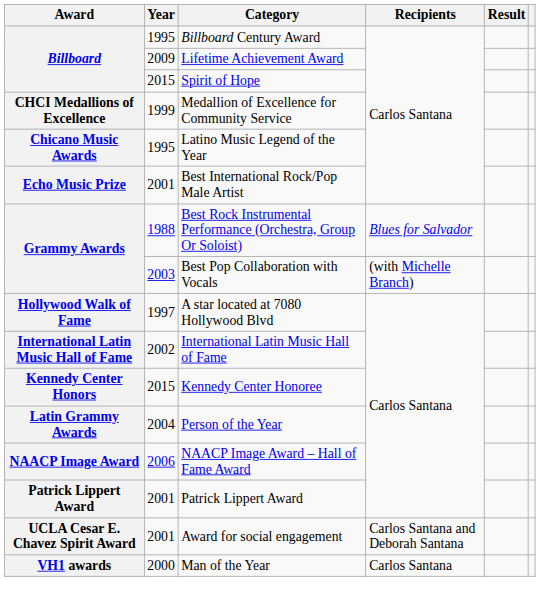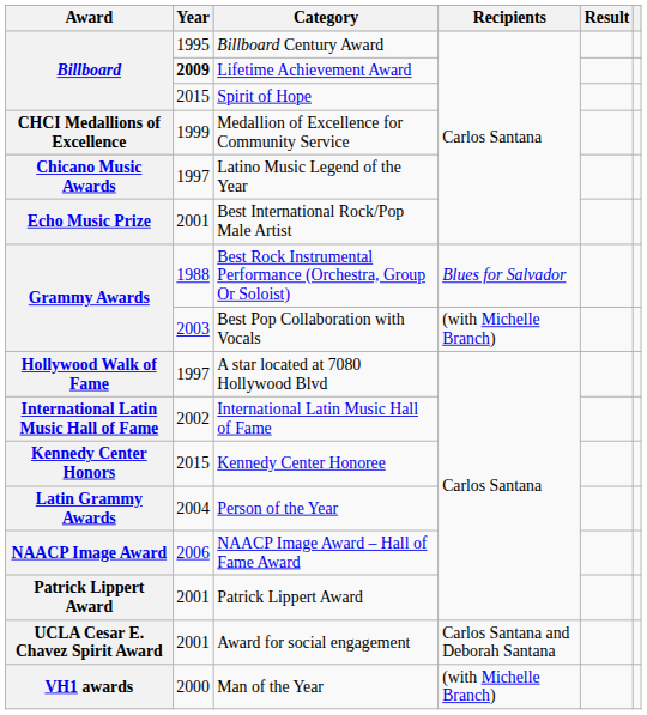 <table class="wikitable sortable plainrowheaders" style="width: 99%;">
 <tr style="background:#ccc; text-align:center;">
 <th scope="col">Award</th>
 <th scope="col">Year</th>
 <th scope="col">Category</th>
 <th scope="col">Recipients</th>
 <th scope="col">Result</th>
 <th scope="col" class="unsortable"></th>
 </tr>
 <tr>
 <th scope="row" rowspan="3"><em><a href='#'>Billboard</a></em></th>
 <td>1995</td>
 <td><em>Billboard</em> Century Award</td>
 <td rowspan="6">Carlos Santana</td>
 <td></td>
 <td style="text-align:center;"></td>
 </tr>
 <tr>
-<td>2009</td>
+<td><strong>2009</strong></td>
 <td><a href='#'>Lifetime Achievement Award</a></td>
 <td></td>
 <td style="text-align:center;"></td>
 </tr>
 <tr>
 <td>2015</td>
 <td><a href='#'>Spirit of Hope</a></td>
 <td></td>
 <td style="text-align:center;"></td>
 </tr>
 <tr>
 <th scope="row">CHCI Medallions of Excellence</th>
 <td>1999</td>
 <td>Medallion of Excellence for Community Service</td>
 <td></td>
 <td style="text-align:center;"></td>
 </tr>
 <tr>
 <th scope="row"><a href='#'>Chicano Music Awards</a></th>
-<td>1995</td>
+<td>1997</td>
 <td>Latino Music Legend of the Year</td>
 <td></td>
 <td style="text-align:center;"></td>
 </tr>
 <tr>
 <th scope="row"><a href='#'>Echo Music Prize</a></th>
 <td>2001</td>
 <td>Best International Rock/Pop Male Artist</td>
 <td></td>
 <td style="text-align:center;"></td>
 </tr>
 <tr>
 <th scope="row" rowspan="2"><a href='#'>Grammy Awards</a></th>
 <td><a href='#'>1988</a></td>
 <td><a href='#'>Best Rock Instrumental Performance (Orchestra, Group Or Soloist)</a></td>
 <td><em><a href='#'>Blues for Salvador</a></em></td>
 <td></td>
 <td style="text-align:center;"></td>
 </tr>
 <tr>
 <td><a href='#'>2003</a></td>
 <td>Best Pop Collaboration with Vocals</td>
 <td> (with <a href='#'>Michelle Branch</a>)</td>
 <td></td>
 <td style="text-align:center;"></td>
 </tr>
 <tr>
 <th scope="row"><a href='#'>Hollywood Walk of Fame</a></th>
 <td>1997</td>
 <td>A star located at 7080 Hollywood Blvd</td>
 <td rowspan="6">Carlos Santana</td>
 <td></td>
 <td style="text-align:center;"></td>
 </tr>
 <tr>
 <th scope="row"><a href='#'>International Latin Music Hall of Fame</a></th>
 <td>2002</td>
 <td><a href='#'>International Latin Music Hall of Fame</a></td>
 <td></td>
 <td style="text-align:center;"></td>
 </tr>
 <tr>
 <th scope="row"><a href='#'>Kennedy Center Honors</a></th>
 <td>2015</td>
 <td><a href='#'>Kennedy Center Honoree</a></td>
 <td></td>
 <td style="text-align:center;"></td>
 </tr>
 <tr>
 <th scope="row"><a href='#'>Latin Grammy Awards</a></th>
 <td>2004</td>
 <td><a href='#'>Person of the Year</a></td>
 <td></td>
 <td style="text-align:center;"></td>
 </tr>
 <tr>
 <th scope="row"><a href='#'>NAACP Image Award</a></th>
 <td><a href='#'>2006</a></td>
 <td><a href='#'>NAACP Image Award – Hall of Fame Award</a></td>
 <td></td>
 <td style="text-align:center;"></td>
 </tr>
 <tr>
 <th scope="row">Patrick Lippert Award</th>
 <td>2001</td>
 <td>Patrick Lippert Award</td>
 <td></td>
 <td style="text-align:center;"></td>
 </tr>
 <tr>
 <th scope="row">UCLA Cesar E. Chavez Spirit Award</th>
 <td>2001</td>
 <td>Award for social engagement</td>
 <td>Carlos Santana and Deborah Santana</td>
 <td></td>
 <td style="text-align:center;"></td>
 </tr>
 <tr>
 <th scope="row"><a href='#'>VH1</a> awards</th>
 <td>2000</td>
 <td>Man of the Year</td>
-<td>Carlos Santana</td>
+<td> (with <a href='#'>Michelle Branch</a>)</td>
 <td></td>
 <td style="text-align:center;"></td>
 </tr>
 </table>
